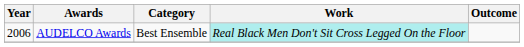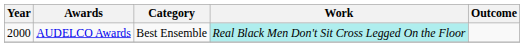 <table class="wikitable Sortable">
 <tr>
 <th>Year</th>
 <th>Awards</th>
 <th>Category</th>
 <th>Work</th>
 <th>Outcome</th>
 </tr>
 <tr>
-<td>2006</td>
+<td>2000</td>
 <td><a href='#'>AUDELCO Awards</a></td>
 <td>Best Ensemble</td>
 <td style="background: paleturquoise;"><em>Real Black Men Don't Sit Cross Legged On the Floor</em></td>
 <td></td>
 </tr>
 <tr>
 </tr>
 </table>
